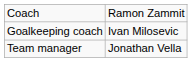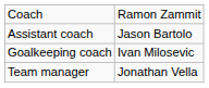 <table class="wikitable">
 <tr>
 <td>Coach</td>
 <td> Ramon Zammit</td>
+</tr>
+<tr>
+<td>Assistant coach</td>
+<td> Jason Bartolo</td>
 </tr>
 <tr>
 <td>Goalkeeping coach</td>
 <td> Ivan Milosevic</td>
 </tr>
 <tr>
 <td>Team manager</td>
 <td> Jonathan Vella</td>
 </tr>
 </table>
